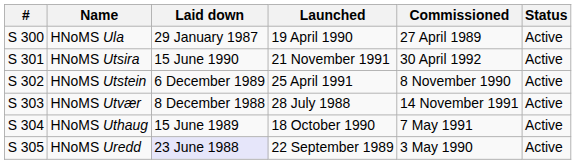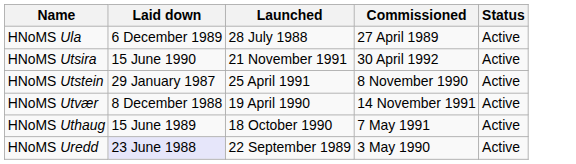 <table class="wikitable">
 <tr>
-<th>#</th>
 <th>Name</th>
 <th>Laid down</th>
 <th>Launched</th>
 <th>Commissioned</th>
 <th>Status</th>
 </tr>
 <tr>
-<td>S 300</td>
 <td>HNoMS <em>Ula</em></td>
-<td>29 January 1987</td>
-<td>19 April 1990</td>
+<td>6 December 1989</td>
+<td>28 July 1988</td>
 <td>27 April 1989</td>
 <td>Active</td>
 </tr>
 <tr>
-<td>S 301</td>
 <td>HNoMS <em>Utsira</em></td>
 <td>15 June 1990</td>
 <td>21 November 1991</td>
 <td>30 April 1992</td>
 <td>Active</td>
 </tr>
 <tr>
-<td>S 302</td>
 <td>HNoMS <em>Utstein</em></td>
-<td>6 December 1989</td>
+<td>29 January 1987</td>
 <td>25 April 1991</td>
 <td>8 November 1990</td>
 <td>Active</td>
 </tr>
 <tr>
-<td>S 303</td>
 <td>HNoMS <em>Utvær</em></td>
 <td>8 December 1988</td>
-<td>28 July 1988</td>
+<td>19 April 1990</td>
 <td>14 November 1991</td>
 <td>Active</td>
 </tr>
 <tr>
-<td>S 304</td>
 <td>HNoMS <em>Uthaug</em></td>
 <td>15 June 1989</td>
 <td>18 October 1990</td>
 <td>7 May 1991</td>
 <td>Active</td>
 </tr>
 <tr>
-<td>S 305</td>
 <td>HNoMS <em>Uredd</em></td>
 <td style="background: lavender;">23 June 1988</td>
 <td>22 September 1989</td>
 <td>3 May 1990</td>
 <td>Active</td>
 </tr>
 </table>
